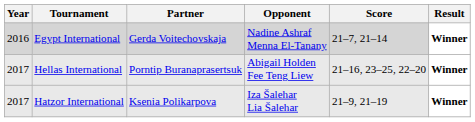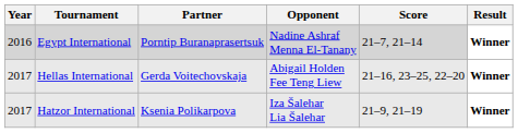 <table class="sortable wikitable" style="font-size: 90%;">
 <tr>
 <th>Year</th>
 <th>Tournament</th>
 <th>Partner</th>
 <th>Opponent</th>
 <th>Score</th>
 <th>Result</th>
 </tr>
 <tr style="background:#D5D5D5">
 <td align="center">2016</td>
 <td align="left"><a href='#'>Egypt International</a></td>
-<td align="left"> <a href='#'>Gerda Voitechovskaja</a></td>
+<td align="left"> <a href='#'>Porntip Buranaprasertsuk</a></td>
 <td align="left"> <a href='#'>Nadine Ashraf</a><br> <a href='#'>Menna El-Tanany</a></td>
 <td align="left">21–7, 21–14</td>
 <td style="text-align:left; background:white"> <strong>Winner</strong></td>
 </tr>
 <tr style="background:#E9E9E9">
 <td align="center">2017</td>
 <td align="left"><a href='#'>Hellas International</a></td>
-<td align="left"> <a href='#'>Porntip Buranaprasertsuk</a></td>
+<td align="left"> <a href='#'>Gerda Voitechovskaja</a></td>
 <td align="left"> <a href='#'>Abigail Holden</a><br> <a href='#'>Fee Teng Liew</a></td>
 <td align="left">21–16, 23–25, 22–20</td>
 <td style="text-align:left; background:white"> <strong>Winner</strong></td>
 </tr>
 <tr style="background:#E9E9E9">
 <td align="center">2017</td>
 <td align="left"><a href='#'>Hatzor International</a></td>
 <td align="left"> <a href='#'>Ksenia Polikarpova</a></td>
 <td align="left"> <a href='#'>Iza Šalehar</a><br> <a href='#'>Lia Šalehar</a></td>
 <td align="left">21–9, 21–19</td>
 <td style="text-align:left; background:white"> <strong>Winner</strong></td>
 </tr>
 </table>
